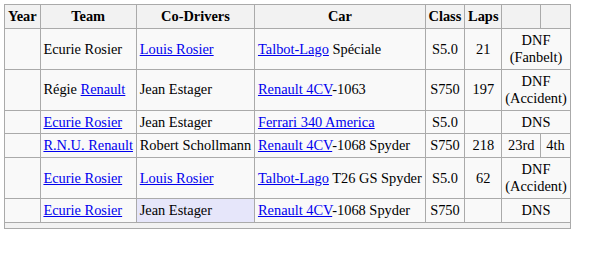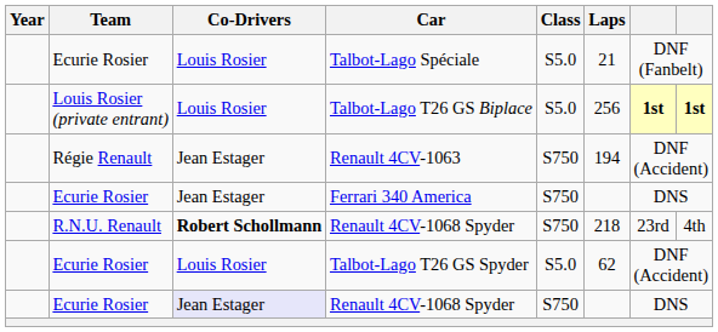 <table class="wikitable" style="text-align:center; font-size:90%">
 <tr>
 <th>Year</th>
 <th>Team</th>
 <th>Co-Drivers</th>
 <th>Car</th>
 <th>Class</th>
 <th>Laps</th>
 <th></th>
 <th></th>
 </tr>
 <tr>
 <td></td>
 <td align=left> Ecurie Rosier</td>
 <td align=left> <a href='#'>Louis Rosier</a></td>
 <td align=left><a href='#'>Talbot-Lago</a> Spéciale</td>
 <td>S5.0</td>
 <td>21</td>
 <td colspan=2>DNF<br>(Fanbelt)</td>
 </tr>
 <tr>
 <td></td>
+<td align=left> <a href='#'>Louis Rosier</a><br><em>(private entrant)</em></td>
+<td align=left> <a href='#'>Louis Rosier</a></td>
+<td align=left><a href='#'>Talbot-Lago</a> T26 GS <em>Biplace</em></td>
+<td>S5.0</td>
+<td>256</td>
+<td style="background:#ffffbf;"><strong>1st</strong></td>
+<td style="background:#ffffbf;"><strong>1st</strong></td>
+</tr>
+<tr>
+<td></td>
 <td align=left> Régie <a href='#'>Renault</a></td>
 <td align=left> Jean Estager</td>
 <td align=left><a href='#'>Renault 4CV</a>-1063</td>
 <td>S750</td>
-<td>197</td>
+<td>194</td>
 <td colspan=2>DNF<br>(Accident)</td>
 </tr>
 <tr>
 <td></td>
 <td align=left> <a href='#'>Ecurie Rosier</a></td>
 <td align=left> Jean Estager</td>
 <td align=left><a href='#'>Ferrari 340 America</a></td>
-<td>S5.0</td>
+<td>S750</td>
 <td></td>
 <td colspan=2>DNS</td>
 </tr>
 <tr>
 <td></td>
 <td align=left> <a href='#'>R.N.U. Renault</a></td>
-<td align=left> Robert Schollmann</td>
+<td align=left><strong> Robert Schollmann</strong></td>
 <td align=left><a href='#'>Renault 4CV</a>-1068 Spyder</td>
 <td>S750</td>
 <td>218</td>
 <td>23rd</td>
 <td>4th</td>
 </tr>
 <tr>
 <td></td>
 <td align=left> <a href='#'>Ecurie Rosier</a></td>
 <td align=left> <a href='#'>Louis Rosier</a></td>
 <td align=left><a href='#'>Talbot-Lago</a> T26 GS Spyder</td>
 <td>S5.0</td>
 <td>62</td>
 <td colspan=2>DNF<br>(Accident)</td>
 </tr>
 <tr>
 <td></td>
 <td align=left> <a href='#'>Ecurie Rosier</a></td>
 <td align=left style="background: lavender;"> Jean Estager</td>
 <td align=left><a href='#'>Renault 4CV</a>-1068 Spyder</td>
 <td>S750</td>
 <td></td>
 <td colspan=2>DNS</td>
 </tr>
 <tr>
 <th colspan="8"></th>
 </tr>
 </table>
